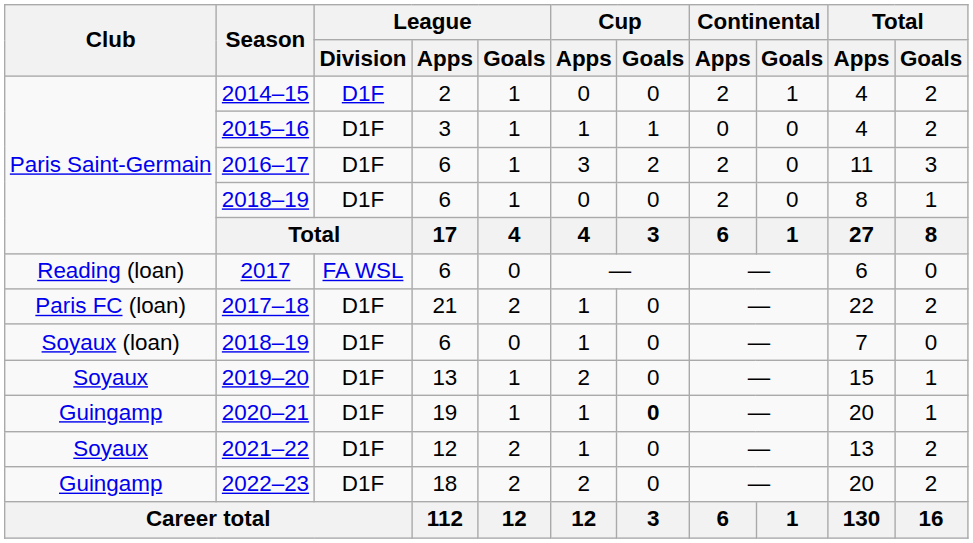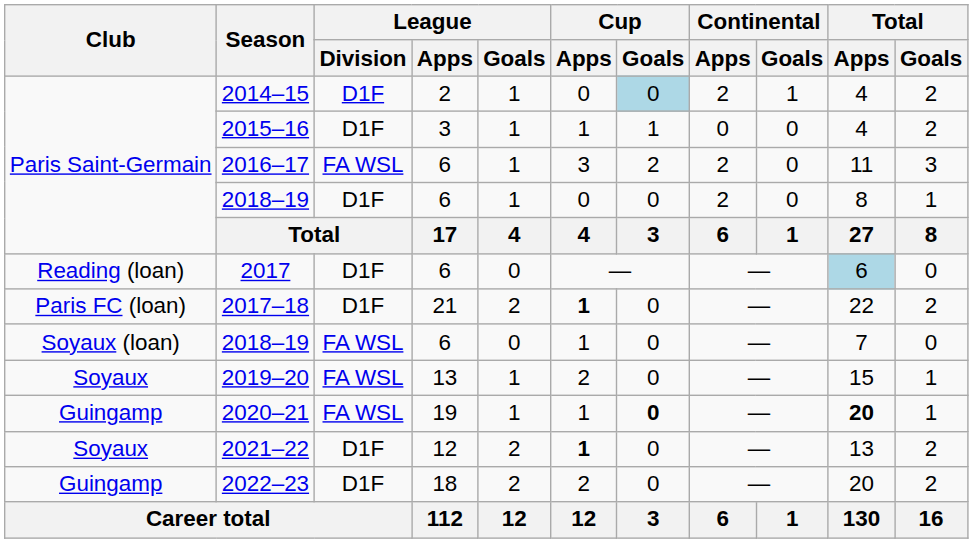 <table class="wikitable" style="text-align:center">
 <tr>
 <th rowspan="2">Club</th>
 <th rowspan="2">Season</th>
 <th colspan="3">League</th>
 <th colspan="2">Cup</th>
 <th colspan="2">Continental</th>
 <th colspan="2">Total</th>
 </tr>
 <tr>
 <th>Division</th>
 <th>Apps</th>
 <th>Goals</th>
 <th>Apps</th>
 <th>Goals</th>
 <th>Apps</th>
 <th>Goals</th>
 <th>Apps</th>
 <th>Goals</th>
 </tr>
 <tr>
 <td rowspan="5"><a href='#'>Paris Saint-Germain</a></td>
 <td><a href='#'>2014–15</a></td>
 <td><a href='#'>D1F</a></td>
 <td>2</td>
 <td>1</td>
 <td>0</td>
-<td>0</td>
+<td style="background: lightblue;">0</td>
 <td>2</td>
 <td>1</td>
 <td>4</td>
 <td>2</td>
 </tr>
 <tr>
 <td><a href='#'>2015–16</a></td>
 <td>D1F</td>
 <td>3</td>
 <td>1</td>
 <td>1</td>
 <td>1</td>
 <td>0</td>
 <td>0</td>
 <td>4</td>
 <td>2</td>
 </tr>
 <tr>
 <td><a href='#'>2016–17</a></td>
-<td>D1F</td>
+<td><a href='#'>FA WSL</a></td>
 <td>6</td>
 <td>1</td>
 <td>3</td>
 <td>2</td>
 <td>2</td>
 <td>0</td>
 <td>11</td>
 <td>3</td>
 </tr>
 <tr>
 <td><a href='#'>2018–19</a></td>
 <td>D1F</td>
 <td>6</td>
 <td>1</td>
 <td>0</td>
 <td>0</td>
 <td>2</td>
 <td>0</td>
 <td>8</td>
 <td>1</td>
 </tr>
 <tr>
 <th colspan="2">Total</th>
 <th>17</th>
 <th>4</th>
 <th>4</th>
 <th>3</th>
 <th>6</th>
 <th>1</th>
 <th>27</th>
 <th>8</th>
 </tr>
 <tr>
 <td><a href='#'>Reading</a> (loan)</td>
 <td><a href='#'>2017</a></td>
-<td><a href='#'>FA WSL</a></td>
+<td>D1F</td>
 <td>6</td>
 <td>0</td>
 <td colspan="2">—</td>
 <td colspan="2">—</td>
-<td>6</td>
+<td style="background: lightblue;">6</td>
 <td>0</td>
 </tr>
 <tr>
 <td><a href='#'>Paris FC</a> (loan)</td>
 <td><a href='#'>2017–18</a></td>
 <td>D1F</td>
 <td>21</td>
 <td>2</td>
-<td>1</td>
+<td><strong>1</strong></td>
 <td>0</td>
 <td colspan="2">—</td>
 <td>22</td>
 <td>2</td>
 </tr>
 <tr>
 <td><a href='#'>Soyaux</a> (loan)</td>
 <td><a href='#'>2018–19</a></td>
-<td>D1F</td>
+<td><a href='#'>FA WSL</a></td>
 <td>6</td>
 <td>0</td>
 <td>1</td>
 <td>0</td>
 <td colspan="2">—</td>
 <td>7</td>
 <td>0</td>
 </tr>
 <tr>
 <td><a href='#'>Soyaux</a></td>
 <td><a href='#'>2019–20</a></td>
-<td>D1F</td>
+<td><a href='#'>FA WSL</a></td>
 <td>13</td>
 <td>1</td>
 <td>2</td>
 <td>0</td>
 <td colspan="2">—</td>
 <td>15</td>
 <td>1</td>
 </tr>
 <tr>
 <td><a href='#'>Guingamp</a></td>
 <td><a href='#'>2020–21</a></td>
-<td>D1F</td>
+<td><a href='#'>FA WSL</a></td>
 <td>19</td>
 <td>1</td>
 <td>1</td>
 <td><strong>0</strong></td>
 <td colspan="2">—</td>
-<td>20</td>
+<td><strong>20</strong></td>
 <td>1</td>
 </tr>
 <tr>
 <td><a href='#'>Soyaux</a></td>
 <td><a href='#'>2021–22</a></td>
 <td>D1F</td>
 <td>12</td>
 <td>2</td>
-<td>1</td>
+<td><strong>1</strong></td>
 <td>0</td>
 <td colspan="2">—</td>
 <td>13</td>
 <td>2</td>
 </tr>
 <tr>
 <td><a href='#'>Guingamp</a></td>
 <td><a href='#'>2022–23</a></td>
 <td>D1F</td>
 <td>18</td>
 <td>2</td>
 <td>2</td>
 <td>0</td>
 <td colspan="2">—</td>
 <td>20</td>
 <td>2</td>
 </tr>
 <tr>
 <th colspan="3">Career total</th>
 <th>112</th>
 <th>12</th>
 <th>12</th>
 <th>3</th>
 <th>6</th>
 <th>1</th>
 <th>130</th>
 <th>16</th>
 </tr>
 </table>
